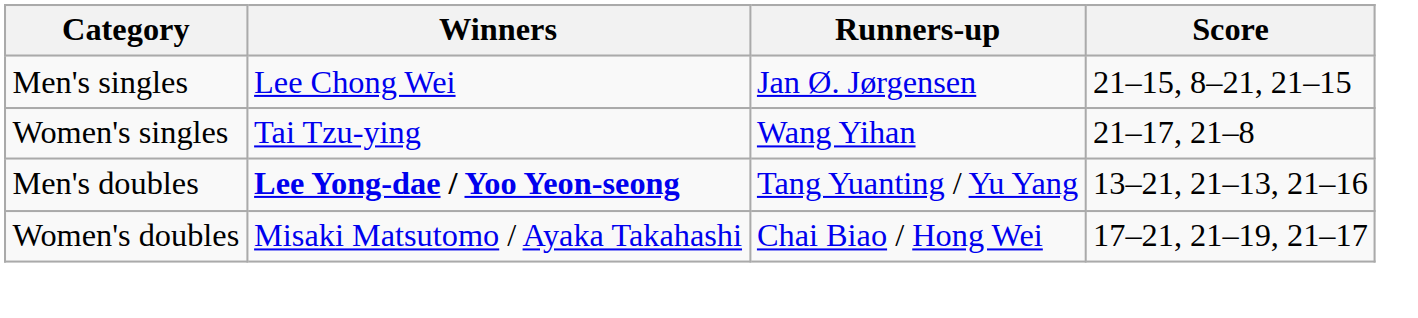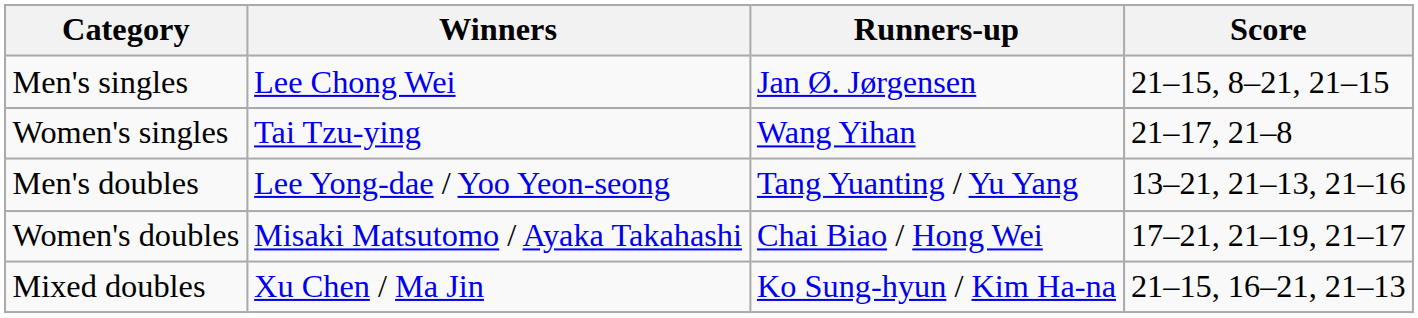 <table class=wikitable style="white-space:nowrap;">
 <tr>
 <th>Category</th>
 <th>Winners</th>
 <th>Runners-up</th>
 <th>Score</th>
 </tr>
 <tr>
 <td>Men's singles</td>
 <td> <a href='#'>Lee Chong Wei</a></td>
 <td> <a href='#'>Jan Ø. Jørgensen</a></td>
 <td>21–15, 8–21, 21–15</td>
 </tr>
 <tr>
 <td>Women's singles</td>
 <td> <a href='#'>Tai Tzu-ying</a></td>
 <td> <a href='#'>Wang Yihan</a></td>
 <td>21–17, 21–8</td>
 </tr>
 <tr>
 <td>Men's doubles</td>
-<td><strong> <a href='#'>Lee Yong-dae</a> / <a href='#'>Yoo Yeon-seong</a></strong></td>
+<td> <a href='#'>Lee Yong-dae</a> / <a href='#'>Yoo Yeon-seong</a></td>
 <td> <a href='#'>Tang Yuanting</a> / <a href='#'>Yu Yang</a></td>
 <td>13–21, 21–13, 21–16</td>
 </tr>
 <tr>
 <td>Women's doubles</td>
 <td> <a href='#'>Misaki Matsutomo</a> / <a href='#'>Ayaka Takahashi</a></td>
 <td> <a href='#'>Chai Biao</a> / <a href='#'>Hong Wei</a></td>
 <td>17–21, 21–19, 21–17</td>
 </tr>
+<tr>
+<td>Mixed doubles</td>
+<td> <a href='#'>Xu Chen</a> / <a href='#'>Ma Jin</a></td>
+<td> <a href='#'>Ko Sung-hyun</a> / <a href='#'>Kim Ha-na</a></td>
+<td>21–15, 16–21, 21–13</td>
+</tr>
 </table>
